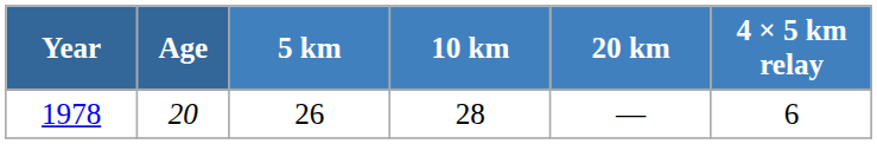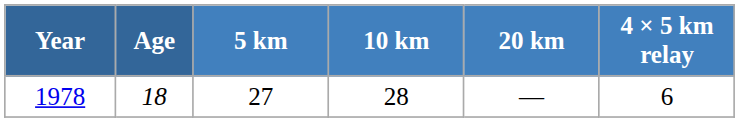 <table class="wikitable" style="font-size:95%; text-align:center; border:grey solid 1px; border-collapse:collapse; background:#ffffff;">
 <tr>
 <th style="background-color:#369; color:white; width:60px;"> Year </th>
 <th style="background-color:#369; color:white; width:40px;"> Age </th>
 <th style="background-color:#4180be; color:white; width:75px;"> 5 km </th>
 <th style="background-color:#4180be; color:white; width:75px;"> 10 km </th>
 <th style="background-color:#4180be; color:white; width:75px;"> 20 km </th>
 <th style="background-color:#4180be; color:white; width:75px;"> 4 × 5 km <br> relay </th>
 </tr>
 <tr>
 <td><a href='#'>1978</a></td>
-<td><em>20</em></td>
-<td>26</td>
+<td><em>18</em></td>
+<td>27</td>
 <td>28</td>
 <td>—</td>
 <td>6</td>
 </tr>
 </table>
